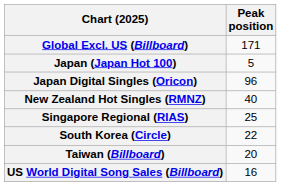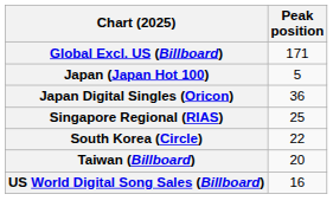 <table class="wikitable sortable plainrowheaders" style="text-align:center">
 <tr>
 <th scope="col">Chart (2025)</th>
 <th scope="col">Peak<br>position</th>
 </tr>
 <tr>
 <th scope="row"><a href='#'>Global Excl. US</a> (<em><a href='#'>Billboard</a></em>)</th>
 <td>171</td>
 </tr>
 <tr>
 <th scope="row">Japan (<a href='#'>Japan Hot 100</a>)</th>
 <td>5</td>
 </tr>
 <tr>
 <th scope="row">Japan Digital Singles (<a href='#'>Oricon</a>)</th>
-<td>96</td>
-</tr>
-<tr>
-<th scope="row">New Zealand Hot Singles (<a href='#'>RMNZ</a>)</th>
-<td>40</td>
+<td>36</td>
 </tr>
 <tr>
 <th scope="row">Singapore Regional (<a href='#'>RIAS</a>)</th>
 <td>25</td>
 </tr>
 <tr>
 <th scope="row">South Korea (<a href='#'>Circle</a>)</th>
 <td>22</td>
 </tr>
 <tr>
 <th scope="row">Taiwan (<em><a href='#'>Billboard</a></em>)</th>
 <td>20</td>
 </tr>
 <tr>
 <th scope="row">US <a href='#'>World Digital Song Sales</a> (<em><a href='#'>Billboard</a></em>)</th>
 <td>16</td>
 </tr>
 </table>
